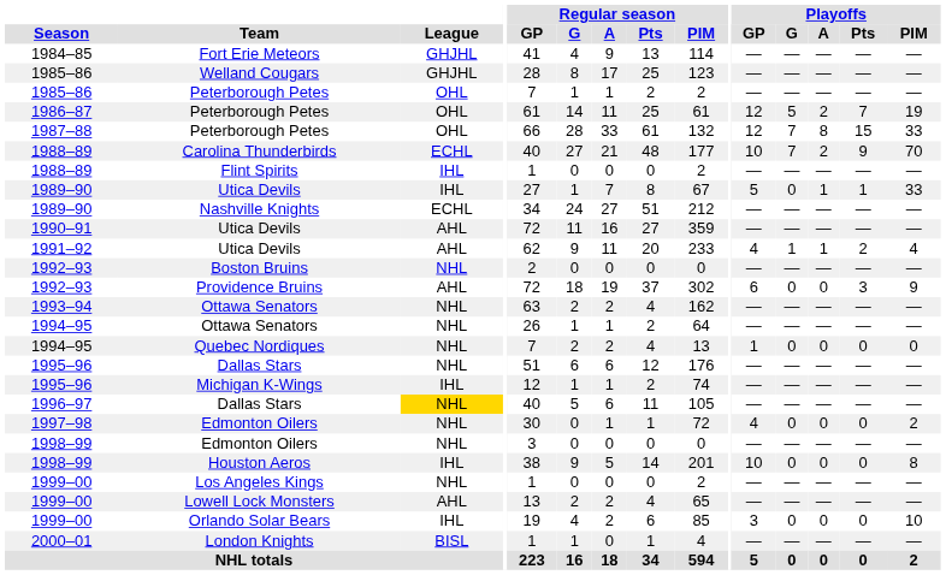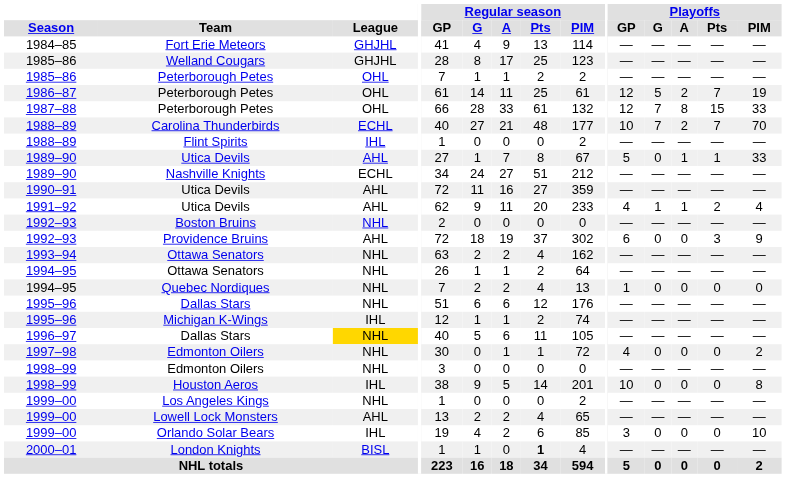 <table border="0" cellpadding="1" cellspacing="0" style="text-align:center; width:60em">
 <tr bgcolor="#e0e0e0">
 <th colspan="3" bgcolor="#ffffff"></th>
 <th rowspan="100" bgcolor="#ffffff"></th>
 <th colspan="5"><a href='#'>Regular season</a></th>
 <th rowspan="100" bgcolor="#ffffff"></th>
 <th colspan="5"><a href='#'>Playoffs</a></th>
 </tr>
 <tr bgcolor="#e0e0e0">
 <th><a href='#'>Season</a></th>
 <th>Team</th>
 <th>League</th>
 <th>GP</th>
 <th><a href='#'>G</a></th>
 <th><a href='#'>A</a></th>
 <th><a href='#'>Pts</a></th>
 <th><a href='#'>PIM</a></th>
 <th>GP</th>
 <th>G</th>
 <th>A</th>
 <th>Pts</th>
 <th>PIM</th>
 </tr>
 <tr>
 <td>1984–85</td>
 <td><a href='#'>Fort Erie Meteors</a></td>
 <td><a href='#'>GHJHL</a></td>
 <td>41</td>
 <td>4</td>
 <td>9</td>
 <td>13</td>
 <td>114</td>
 <td>—</td>
 <td>—</td>
 <td>—</td>
 <td>—</td>
 <td>—</td>
 </tr>
 <tr bgcolor="#f0f0f0">
 <td>1985–86</td>
 <td><a href='#'>Welland Cougars</a></td>
 <td>GHJHL</td>
 <td>28</td>
 <td>8</td>
 <td>17</td>
 <td>25</td>
 <td>123</td>
 <td>—</td>
 <td>—</td>
 <td>—</td>
 <td>—</td>
 <td>—</td>
 </tr>
 <tr>
 <td><a href='#'>1985–86</a></td>
 <td><a href='#'>Peterborough Petes</a></td>
 <td><a href='#'>OHL</a></td>
 <td>7</td>
 <td>1</td>
 <td>1</td>
 <td>2</td>
 <td>2</td>
 <td>—</td>
 <td>—</td>
 <td>—</td>
 <td>—</td>
 <td>—</td>
 </tr>
 <tr bgcolor="#f0f0f0">
 <td><a href='#'>1986–87</a></td>
 <td>Peterborough Petes</td>
 <td>OHL</td>
 <td>61</td>
 <td>14</td>
 <td>11</td>
 <td>25</td>
 <td>61</td>
 <td>12</td>
 <td>5</td>
 <td>2</td>
 <td>7</td>
 <td>19</td>
 </tr>
 <tr>
 <td><a href='#'>1987–88</a></td>
 <td>Peterborough Petes</td>
 <td>OHL</td>
 <td>66</td>
 <td>28</td>
 <td>33</td>
 <td>61</td>
 <td>132</td>
 <td>12</td>
 <td>7</td>
 <td>8</td>
 <td>15</td>
 <td>33</td>
 </tr>
 <tr bgcolor="#f0f0f0">
 <td><a href='#'>1988–89</a></td>
 <td><a href='#'>Carolina Thunderbirds</a></td>
 <td><a href='#'>ECHL</a></td>
 <td>40</td>
 <td>27</td>
 <td>21</td>
 <td>48</td>
 <td>177</td>
 <td>10</td>
 <td>7</td>
 <td>2</td>
-<td>9</td>
+<td>7</td>
 <td>70</td>
 </tr>
 <tr>
 <td><a href='#'>1988–89</a></td>
 <td><a href='#'>Flint Spirits</a></td>
 <td><a href='#'>IHL</a></td>
 <td>1</td>
 <td>0</td>
 <td>0</td>
 <td>0</td>
 <td>2</td>
 <td>—</td>
 <td>—</td>
 <td>—</td>
 <td>—</td>
 <td>—</td>
 </tr>
 <tr bgcolor="#f0f0f0">
 <td><a href='#'>1989–90</a></td>
 <td><a href='#'>Utica Devils</a></td>
-<td>IHL</td>
+<td><a href='#'>AHL</a></td>
 <td>27</td>
 <td>1</td>
 <td>7</td>
 <td>8</td>
 <td>67</td>
 <td>5</td>
 <td>0</td>
 <td>1</td>
 <td>1</td>
 <td>33</td>
 </tr>
 <tr>
 <td><a href='#'>1989–90</a></td>
 <td><a href='#'>Nashville Knights</a></td>
 <td>ECHL</td>
 <td>34</td>
 <td>24</td>
 <td>27</td>
 <td>51</td>
 <td>212</td>
 <td>—</td>
 <td>—</td>
 <td>—</td>
 <td>—</td>
 <td>—</td>
 </tr>
 <tr bgcolor="#f0f0f0">
 <td><a href='#'>1990–91</a></td>
 <td>Utica Devils</td>
 <td>AHL</td>
 <td>72</td>
 <td>11</td>
 <td>16</td>
 <td>27</td>
 <td>359</td>
 <td>—</td>
 <td>—</td>
 <td>—</td>
 <td>—</td>
 <td>—</td>
 </tr>
 <tr>
 <td><a href='#'>1991–92</a></td>
 <td>Utica Devils</td>
 <td>AHL</td>
 <td>62</td>
 <td>9</td>
 <td>11</td>
 <td>20</td>
 <td>233</td>
 <td>4</td>
 <td>1</td>
 <td>1</td>
 <td>2</td>
 <td>4</td>
 </tr>
 <tr bgcolor="#f0f0f0">
 <td><a href='#'>1992–93</a></td>
 <td><a href='#'>Boston Bruins</a></td>
 <td><a href='#'>NHL</a></td>
 <td>2</td>
 <td>0</td>
 <td>0</td>
 <td>0</td>
 <td>0</td>
 <td>—</td>
 <td>—</td>
 <td>—</td>
 <td>—</td>
 <td>—</td>
 </tr>
 <tr>
 <td><a href='#'>1992–93</a></td>
 <td><a href='#'>Providence Bruins</a></td>
 <td>AHL</td>
 <td>72</td>
 <td>18</td>
 <td>19</td>
 <td>37</td>
 <td>302</td>
 <td>6</td>
 <td>0</td>
 <td>0</td>
 <td>3</td>
 <td>9</td>
 </tr>
 <tr bgcolor="#f0f0f0">
 <td><a href='#'>1993–94</a></td>
 <td><a href='#'>Ottawa Senators</a></td>
 <td>NHL</td>
 <td>63</td>
 <td>2</td>
 <td>2</td>
 <td>4</td>
 <td>162</td>
 <td>—</td>
 <td>—</td>
 <td>—</td>
 <td>—</td>
 <td>—</td>
 </tr>
 <tr>
 <td><a href='#'>1994–95</a></td>
 <td>Ottawa Senators</td>
 <td>NHL</td>
 <td>26</td>
 <td>1</td>
 <td>1</td>
 <td>2</td>
 <td>64</td>
 <td>—</td>
 <td>—</td>
 <td>—</td>
 <td>—</td>
 <td>—</td>
 </tr>
 <tr bgcolor="#f0f0f0">
 <td>1994–95</td>
 <td><a href='#'>Quebec Nordiques</a></td>
 <td>NHL</td>
 <td>7</td>
 <td>2</td>
 <td>2</td>
 <td>4</td>
 <td>13</td>
 <td>1</td>
 <td>0</td>
 <td>0</td>
 <td>0</td>
 <td>0</td>
 </tr>
 <tr>
 <td><a href='#'>1995–96</a></td>
 <td><a href='#'>Dallas Stars</a></td>
 <td>NHL</td>
 <td>51</td>
 <td>6</td>
 <td>6</td>
 <td>12</td>
 <td>176</td>
 <td>—</td>
 <td>—</td>
 <td>—</td>
 <td>—</td>
 <td>—</td>
 </tr>
 <tr bgcolor="#f0f0f0">
 <td><a href='#'>1995–96</a></td>
 <td><a href='#'>Michigan K-Wings</a></td>
 <td>IHL</td>
 <td>12</td>
 <td>1</td>
 <td>1</td>
 <td>2</td>
 <td>74</td>
 <td>—</td>
 <td>—</td>
 <td>—</td>
 <td>—</td>
 <td>—</td>
 </tr>
 <tr>
 <td><a href='#'>1996–97</a></td>
 <td>Dallas Stars</td>
 <td style="background: gold;">NHL</td>
 <td>40</td>
 <td>5</td>
 <td>6</td>
 <td>11</td>
 <td>105</td>
 <td>—</td>
 <td>—</td>
 <td>—</td>
 <td>—</td>
 <td>—</td>
 </tr>
 <tr bgcolor="#f0f0f0">
 <td><a href='#'>1997–98</a></td>
 <td><a href='#'>Edmonton Oilers</a></td>
 <td>NHL</td>
 <td>30</td>
 <td>0</td>
 <td>1</td>
 <td>1</td>
 <td>72</td>
 <td>4</td>
 <td>0</td>
 <td>0</td>
 <td>0</td>
 <td>2</td>
 </tr>
 <tr>
 <td><a href='#'>1998–99</a></td>
 <td>Edmonton Oilers</td>
 <td>NHL</td>
 <td>3</td>
 <td>0</td>
 <td>0</td>
 <td>0</td>
 <td>0</td>
 <td>—</td>
 <td>—</td>
 <td>—</td>
 <td>—</td>
 <td>—</td>
 </tr>
 <tr bgcolor="#f0f0f0">
 <td><a href='#'>1998–99</a></td>
 <td><a href='#'>Houston Aeros</a></td>
 <td>IHL</td>
 <td>38</td>
 <td>9</td>
 <td>5</td>
 <td>14</td>
 <td>201</td>
 <td>10</td>
 <td>0</td>
 <td>0</td>
 <td>0</td>
 <td>8</td>
 </tr>
 <tr>
 <td><a href='#'>1999–00</a></td>
 <td><a href='#'>Los Angeles Kings</a></td>
 <td>NHL</td>
 <td>1</td>
 <td>0</td>
 <td>0</td>
 <td>0</td>
 <td>2</td>
 <td>—</td>
 <td>—</td>
 <td>—</td>
 <td>—</td>
 <td>—</td>
 </tr>
 <tr bgcolor="#f0f0f0">
 <td><a href='#'>1999–00</a></td>
 <td><a href='#'>Lowell Lock Monsters</a></td>
 <td>AHL</td>
 <td>13</td>
 <td>2</td>
 <td>2</td>
 <td>4</td>
 <td>65</td>
 <td>—</td>
 <td>—</td>
 <td>—</td>
 <td>—</td>
 <td>—</td>
 </tr>
 <tr>
 <td><a href='#'>1999–00</a></td>
 <td><a href='#'>Orlando Solar Bears</a></td>
 <td>IHL</td>
 <td>19</td>
 <td>4</td>
 <td>2</td>
 <td>6</td>
 <td>85</td>
 <td>3</td>
 <td>0</td>
 <td>0</td>
 <td>0</td>
 <td>10</td>
 </tr>
 <tr bgcolor="#f0f0f0">
 <td><a href='#'>2000–01</a></td>
 <td><a href='#'>London Knights</a></td>
 <td><a href='#'>BISL</a></td>
 <td>1</td>
 <td>1</td>
 <td>0</td>
-<td>1</td>
+<td><strong>1</strong></td>
 <td>4</td>
 <td>—</td>
 <td>—</td>
 <td>—</td>
 <td>—</td>
 <td>—</td>
 </tr>
 <tr bgcolor="#e0e0e0">
 <th colspan="3">NHL totals</th>
 <th>223</th>
 <th>16</th>
 <th>18</th>
 <th>34</th>
 <th>594</th>
 <th>5</th>
 <th>0</th>
 <th>0</th>
 <th>0</th>
 <th>2</th>
 </tr>
 </table>
